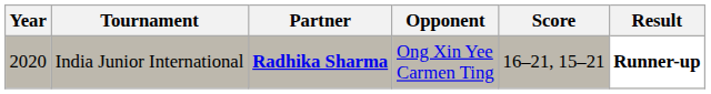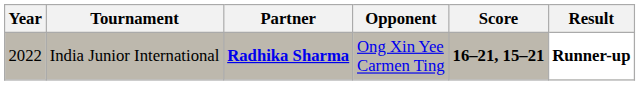 <table class="sortable wikitable" style="font-size: 90%;">
 <tr>
 <th>Year</th>
 <th>Tournament</th>
 <th>Partner</th>
 <th>Opponent</th>
 <th>Score</th>
 <th>Result</th>
 </tr>
 <tr style="background:#BDB8AD">
-<td align="center">2020</td>
+<td align="center">2022</td>
 <td align="left">India Junior International</td>
 <td align="left"><strong> <a href='#'>Radhika Sharma</a></strong></td>
 <td align="left"> <a href='#'>Ong Xin Yee</a><br> <a href='#'>Carmen Ting</a></td>
-<td align="left">16–21, 15–21</td>
+<td align="left"><strong>16–21, 15–21</strong></td>
 <td style="text-align:left; background:white"> <strong>Runner-up</strong></td>
 </tr>
 </table>
